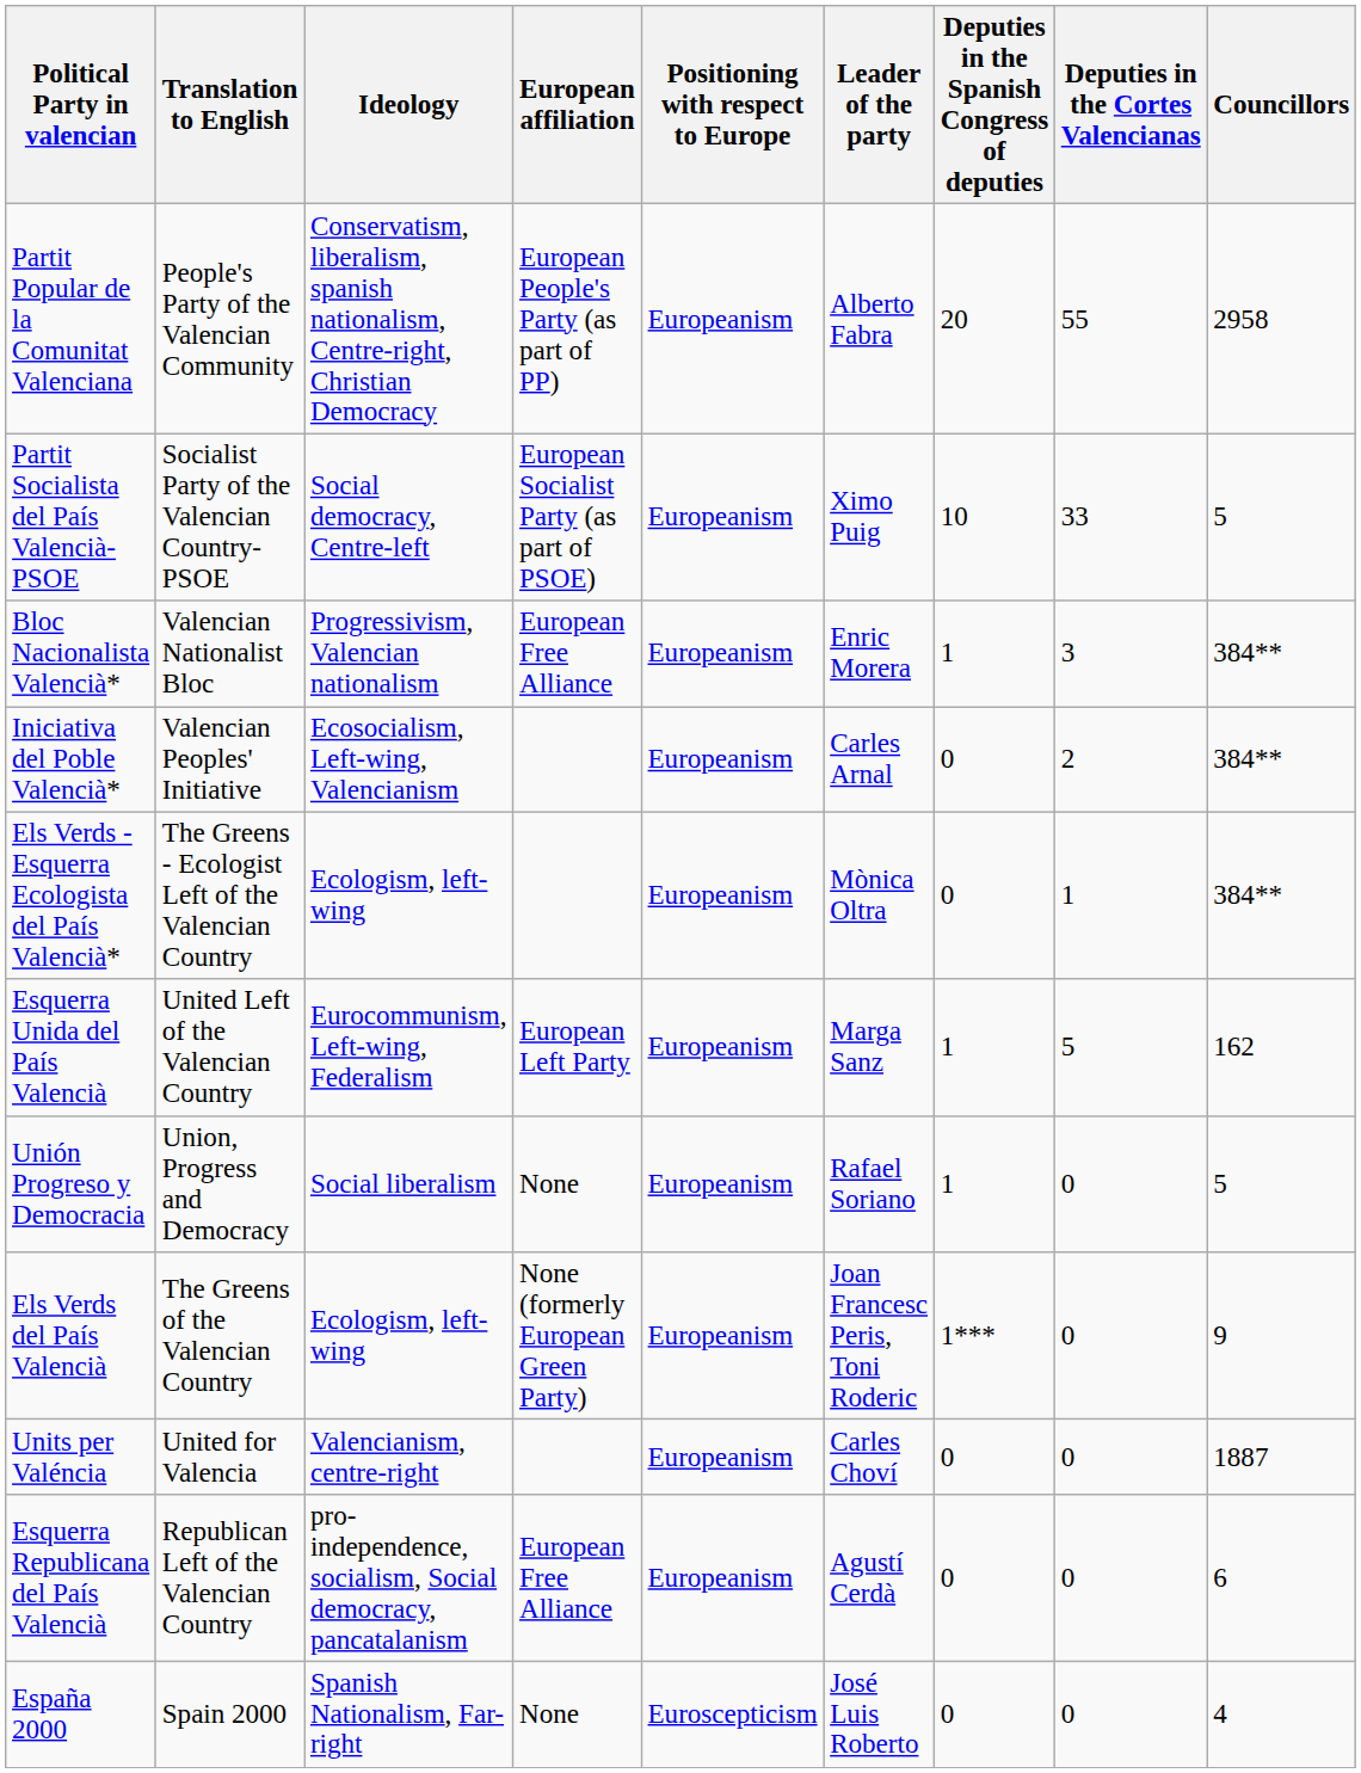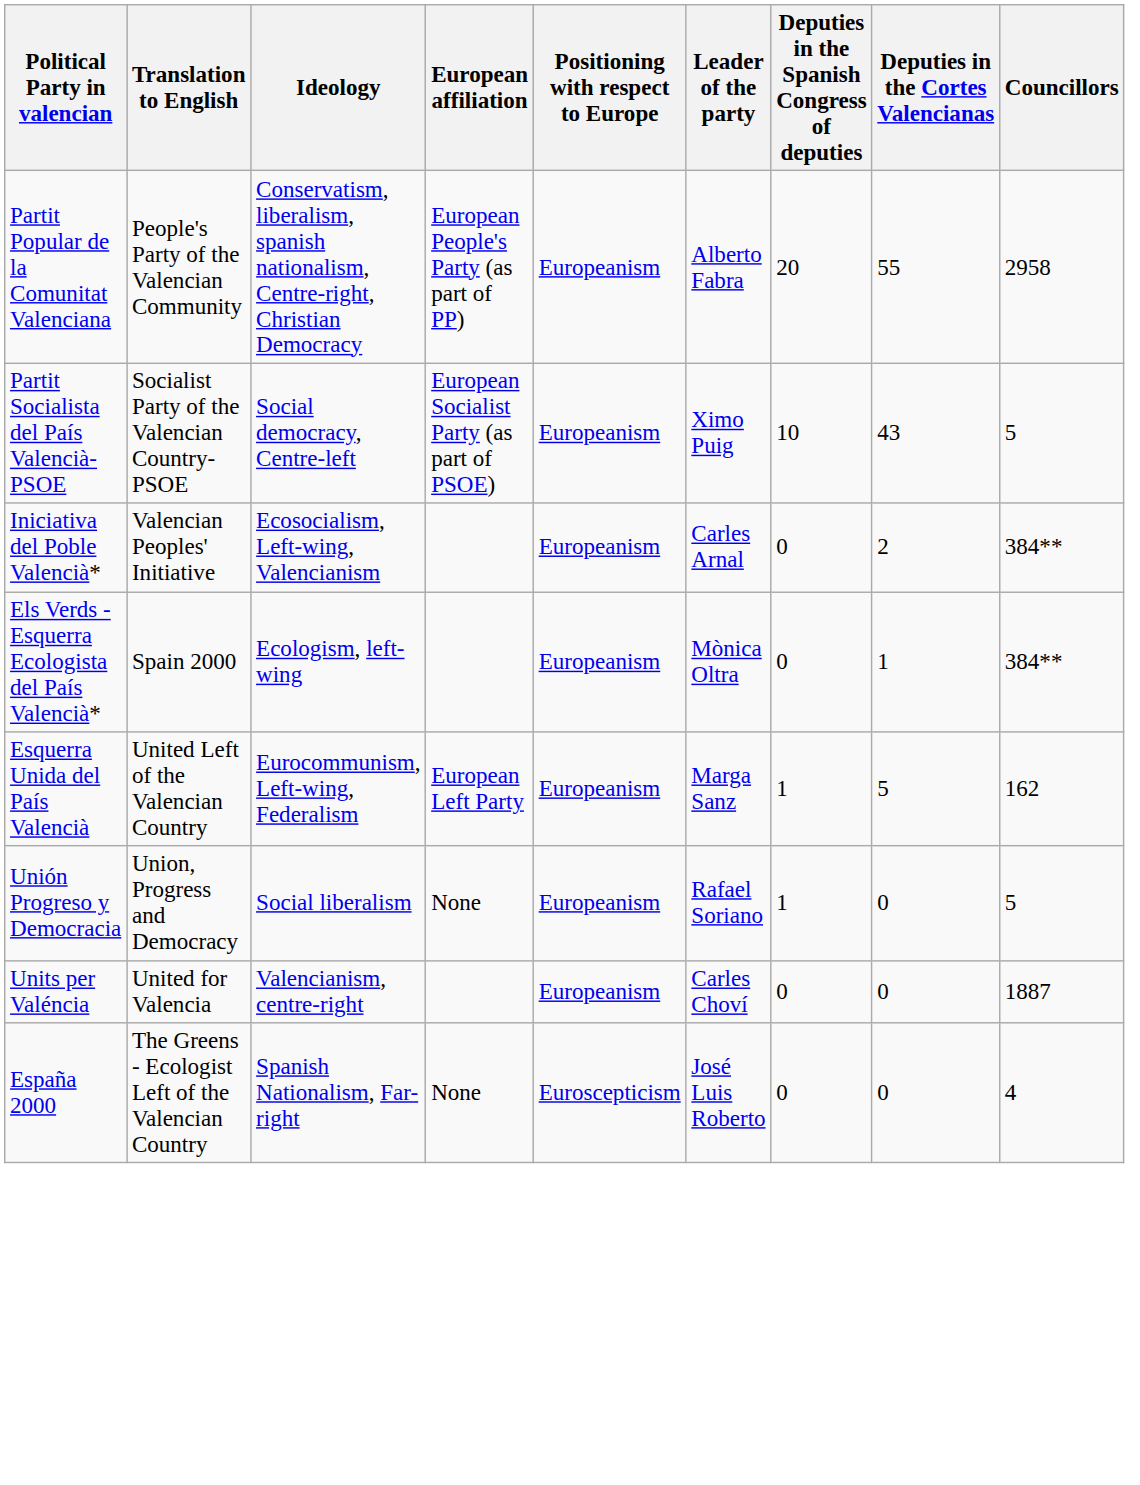 <table class="wikitable">
 <tr>
 <th>Political Party in <a href='#'>valencian</a></th>
 <th>Translation to English</th>
 <th>Ideology</th>
 <th>European affiliation</th>
 <th>Positioning with respect to Europe</th>
 <th>Leader of the party</th>
 <th>Deputies in the Spanish Congress of deputies</th>
 <th>Deputies in the <a href='#'>Cortes Valencianas</a></th>
 <th>Councillors</th>
 </tr>
 <tr>
 <td><a href='#'>Partit Popular de la Comunitat Valenciana</a></td>
 <td>People's Party of the Valencian Community</td>
 <td><a href='#'>Conservatism</a>, <a href='#'>liberalism</a>, <a href='#'>spanish nationalism</a>, <a href='#'>Centre-right</a>, <a href='#'>Christian Democracy</a></td>
 <td><a href='#'>European People's Party</a> (as part of <a href='#'>PP</a>)</td>
 <td><a href='#'>Europeanism</a></td>
 <td><a href='#'>Alberto Fabra</a></td>
 <td>20</td>
 <td>55</td>
 <td>2958</td>
 </tr>
 <tr>
 <td><a href='#'>Partit Socialista del País Valencià-PSOE</a></td>
 <td>Socialist Party of the Valencian Country-PSOE</td>
 <td><a href='#'>Social democracy</a>, <a href='#'>Centre-left</a></td>
 <td><a href='#'>European Socialist Party</a> (as part of <a href='#'>PSOE</a>)</td>
 <td><a href='#'>Europeanism</a></td>
 <td><a href='#'>Ximo Puig</a></td>
 <td>10</td>
-<td>33</td>
+<td>43</td>
 <td>5</td>
-</tr>
-<tr>
-<td><a href='#'>Bloc Nacionalista Valencià</a>*</td>
-<td>Valencian Nationalist Bloc</td>
-<td><a href='#'>Progressivism</a>, <a href='#'>Valencian nationalism</a></td>
-<td><a href='#'>European Free Alliance</a></td>
-<td><a href='#'>Europeanism</a></td>
-<td><a href='#'>Enric Morera</a></td>
-<td>1</td>
-<td>3</td>
-<td>384**</td>
 </tr>
 <tr>
 <td><a href='#'>Iniciativa del Poble Valencià</a>*</td>
 <td>Valencian Peoples' Initiative</td>
 <td><a href='#'>Ecosocialism</a>, <a href='#'>Left-wing</a>, <a href='#'>Valencianism</a></td>
 <td></td>
 <td><a href='#'>Europeanism</a></td>
 <td><a href='#'>Carles Arnal</a></td>
 <td>0</td>
 <td>2</td>
 <td>384**</td>
 </tr>
 <tr>
 <td><a href='#'>Els Verds - Esquerra Ecologista del País Valencià</a>*</td>
-<td>The Greens - Ecologist Left of the Valencian Country</td>
+<td>Spain 2000</td>
 <td><a href='#'>Ecologism</a>, <a href='#'>left-wing</a></td>
 <td></td>
 <td><a href='#'>Europeanism</a></td>
 <td><a href='#'>Mònica Oltra</a></td>
 <td>0</td>
 <td>1</td>
 <td>384**</td>
 </tr>
 <tr>
 <td><a href='#'>Esquerra Unida del País Valencià</a></td>
 <td>United Left of the Valencian Country</td>
 <td><a href='#'>Eurocommunism</a>, <a href='#'>Left-wing</a>, <a href='#'>Federalism</a></td>
 <td><a href='#'>European Left Party</a></td>
 <td><a href='#'>Europeanism</a></td>
 <td><a href='#'>Marga Sanz</a></td>
 <td>1</td>
 <td>5</td>
 <td>162</td>
 </tr>
 <tr>
 <td><a href='#'>Unión Progreso y Democracia</a></td>
 <td>Union, Progress and Democracy</td>
 <td><a href='#'>Social liberalism</a></td>
 <td>None</td>
 <td><a href='#'>Europeanism</a></td>
 <td><a href='#'>Rafael Soriano</a></td>
 <td>1</td>
 <td>0</td>
 <td>5</td>
 </tr>
 <tr>
-<td><a href='#'>Els Verds del País Valencià</a></td>
-<td>The Greens of the Valencian Country</td>
-<td><a href='#'>Ecologism</a>, <a href='#'>left-wing</a></td>
-<td>None (formerly <a href='#'>European Green Party</a>)</td>
-<td><a href='#'>Europeanism</a></td>
-<td><a href='#'>Joan Francesc Peris</a>, <a href='#'>Toni Roderic</a></td>
-<td>1***</td>
-<td>0</td>
-<td>9</td>
-</tr>
-<tr>
 <td><a href='#'>Units per Valéncia</a></td>
 <td>United for Valencia</td>
 <td><a href='#'>Valencianism</a>, <a href='#'>centre-right</a></td>
 <td></td>
 <td><a href='#'>Europeanism</a></td>
 <td><a href='#'>Carles Choví</a></td>
 <td>0</td>
 <td>0</td>
 <td>1887</td>
 </tr>
 <tr>
-<td><a href='#'>Esquerra Republicana del País Valencià</a></td>
-<td>Republican Left of the Valencian Country</td>
-<td>pro-independence, <a href='#'>socialism</a>, <a href='#'>Social democracy</a>, <a href='#'>pancatalanism</a></td>
-<td><a href='#'>European Free Alliance</a></td>
-<td><a href='#'>Europeanism</a></td>
-<td><a href='#'>Agustí Cerdà</a></td>
-<td>0</td>
-<td>0</td>
-<td>6</td>
-</tr>
-<tr>
 <td><a href='#'>España 2000</a></td>
-<td>Spain 2000</td>
+<td>The Greens - Ecologist Left of the Valencian Country</td>
 <td><a href='#'>Spanish Nationalism</a>, <a href='#'>Far-right</a></td>
 <td>None</td>
 <td><a href='#'>Euroscepticism</a></td>
 <td><a href='#'>José Luis Roberto</a></td>
 <td>0</td>
 <td>0</td>
 <td>4</td>
 </tr>
 </table>
